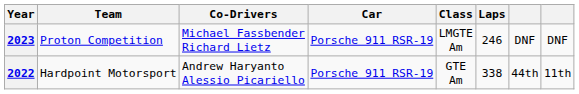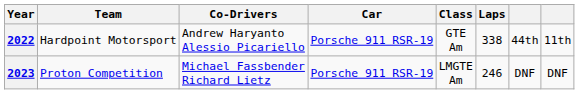 <table class="wikitable" style="text-align:center; font-size:90%">
 <tr>
 <th>Year</th>
 <th>Team</th>
 <th>Co-Drivers</th>
 <th>Car</th>
 <th>Class</th>
 <th>Laps</th>
 <th></th>
 <th></th>
 </tr>
 <tr>
+<th><a href='#'>2022</a></th>
+<td align="left"> Hardpoint Motorsport</td>
+<td align="left"> Andrew Haryanto<br> <a href='#'>Alessio Picariello</a></td>
+<td align="left"><a href='#'>Porsche 911 RSR-19</a></td>
+<td>GTE<br>Am</td>
+<td>338</td>
+<td>44th</td>
+<td>11th</td>
+</tr>
+<tr>
 <th><a href='#'>2023</a></th>
 <td align="left"> <a href='#'>Proton Competition</a></td>
 <td align="left"> <a href='#'>Michael Fassbender</a><br> <a href='#'>Richard Lietz</a></td>
 <td align="left"><a href='#'>Porsche 911 RSR-19</a></td>
 <td>LMGTE<br>Am</td>
 <td>246</td>
 <td>DNF</td>
 <td>DNF</td>
 </tr>
-<tr>
-<th><a href='#'>2022</a></th>
-<td align="left"> Hardpoint Motorsport</td>
-<td align="left"> Andrew Haryanto<br> <a href='#'>Alessio Picariello</a></td>
-<td align="left"><a href='#'>Porsche 911 RSR-19</a></td>
-<td>GTE<br>Am</td>
-<td>338</td>
-<td>44th</td>
-<td>11th</td>
-</tr>
 </table>
